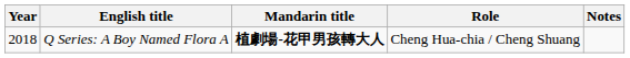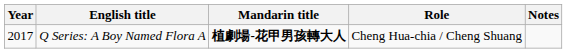 <table class="wikitable sortable">
 <tr>
 <th>Year</th>
 <th>English title</th>
 <th>Mandarin title</th>
 <th>Role</th>
 <th class="unsortable">Notes</th>
 </tr>
 <tr>
-<td>2018</td>
+<td>2017</td>
 <td><em>Q Series: A Boy Named Flora A</em></td>
 <td><strong>植劇場-花甲男孩轉大人</strong></td>
 <td>Cheng Hua-chia / Cheng Shuang</td>
 <td></td>
 </tr>
 </table>
